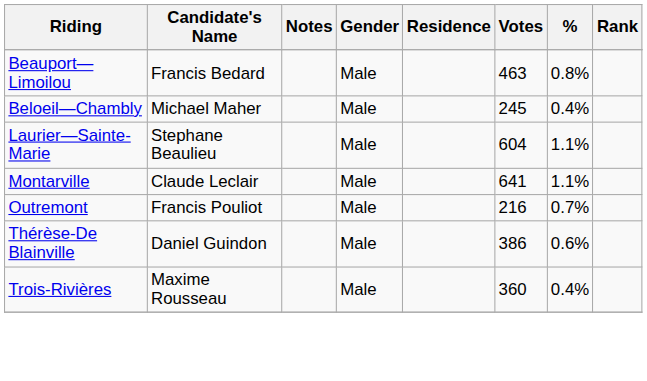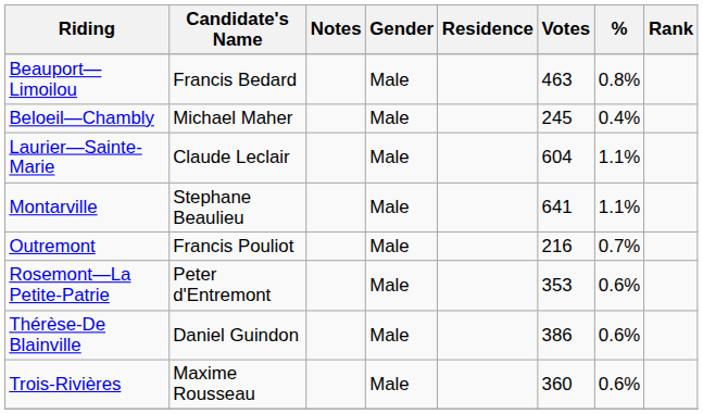 <table class="wikitable sortable">
 <tr>
 <th>Riding<br></th>
 <th>Candidate's Name</th>
 <th>Notes</th>
 <th>Gender</th>
 <th>Residence</th>
 <th>Votes</th>
 <th>%</th>
 <th>Rank</th>
 </tr>
 <tr>
 </tr>
 <tr>
 <td><a href='#'>Beauport—Limoilou</a></td>
 <td>Francis Bedard</td>
 <td></td>
 <td>Male</td>
 <td></td>
 <td>463</td>
 <td>0.8%</td>
 <td></td>
 </tr>
 <tr>
 <td><a href='#'>Beloeil—Chambly</a></td>
 <td>Michael Maher</td>
 <td></td>
 <td>Male</td>
 <td></td>
 <td>245</td>
 <td>0.4%</td>
 <td></td>
 </tr>
 <tr>
 <td><a href='#'>Laurier—Sainte-Marie</a></td>
-<td>Stephane Beaulieu</td>
+<td>Claude Leclair</td>
 <td></td>
 <td>Male</td>
 <td></td>
 <td>604</td>
 <td>1.1%</td>
 <td></td>
 </tr>
 <tr>
 <td><a href='#'>Montarville</a></td>
-<td>Claude Leclair</td>
+<td>Stephane Beaulieu</td>
 <td></td>
 <td>Male</td>
 <td></td>
 <td>641</td>
 <td>1.1%</td>
 <td></td>
 </tr>
 <tr>
 <td><a href='#'>Outremont</a></td>
 <td>Francis Pouliot</td>
 <td></td>
 <td>Male</td>
 <td></td>
 <td>216</td>
 <td>0.7%</td>
+<td></td>
+</tr>
+<tr>
+<td><a href='#'>Rosemont—La Petite-Patrie</a></td>
+<td>Peter d'Entremont</td>
+<td></td>
+<td>Male</td>
+<td></td>
+<td>353</td>
+<td>0.6%</td>
 <td></td>
 </tr>
 <tr>
 <td><a href='#'>Thérèse-De Blainville</a></td>
 <td>Daniel Guindon</td>
 <td></td>
 <td>Male</td>
 <td></td>
 <td>386</td>
 <td>0.6%</td>
 <td></td>
 </tr>
 <tr>
 <td><a href='#'>Trois-Rivières</a></td>
 <td>Maxime Rousseau</td>
 <td></td>
 <td>Male</td>
 <td></td>
 <td>360</td>
-<td>0.4%</td>
+<td>0.6%</td>
 <td></td>
 </tr>
 <tr>
 </tr>
 </table>
